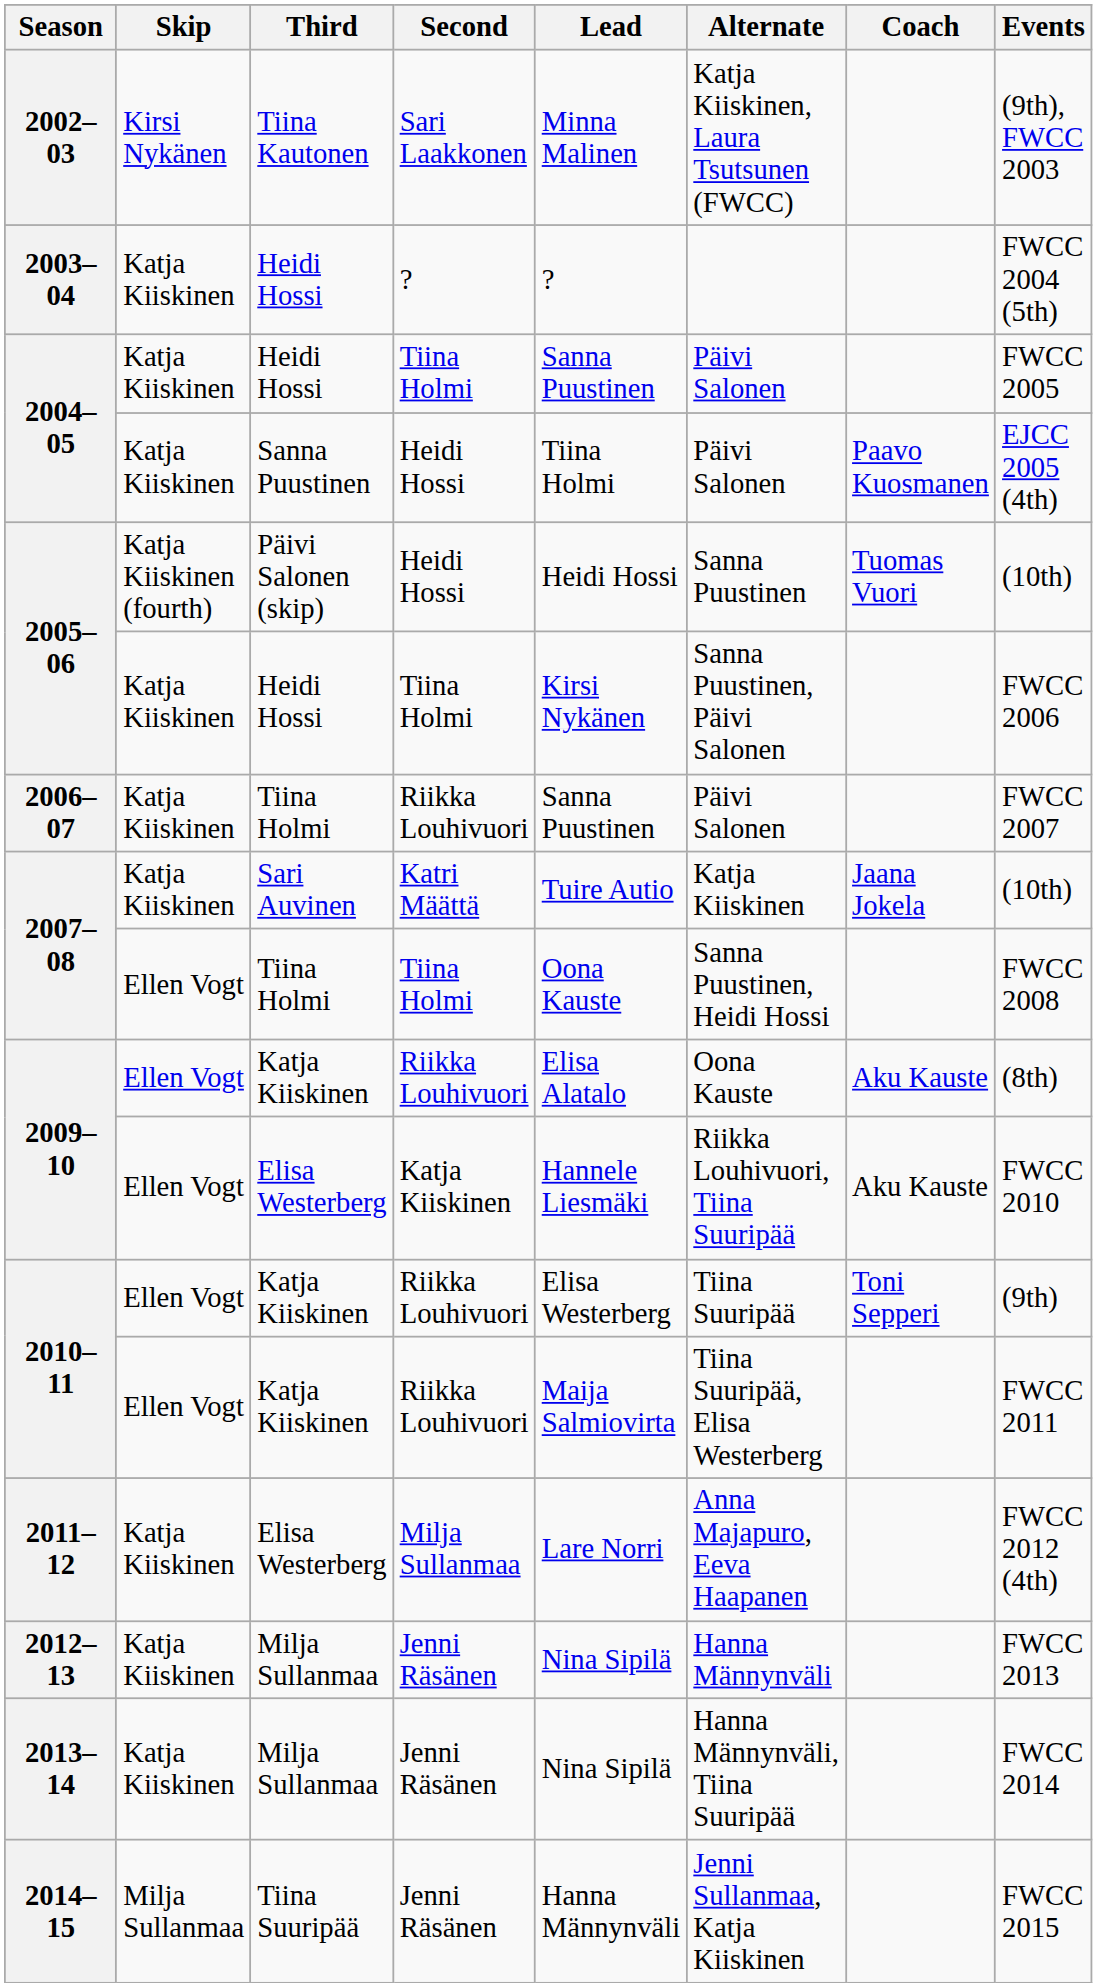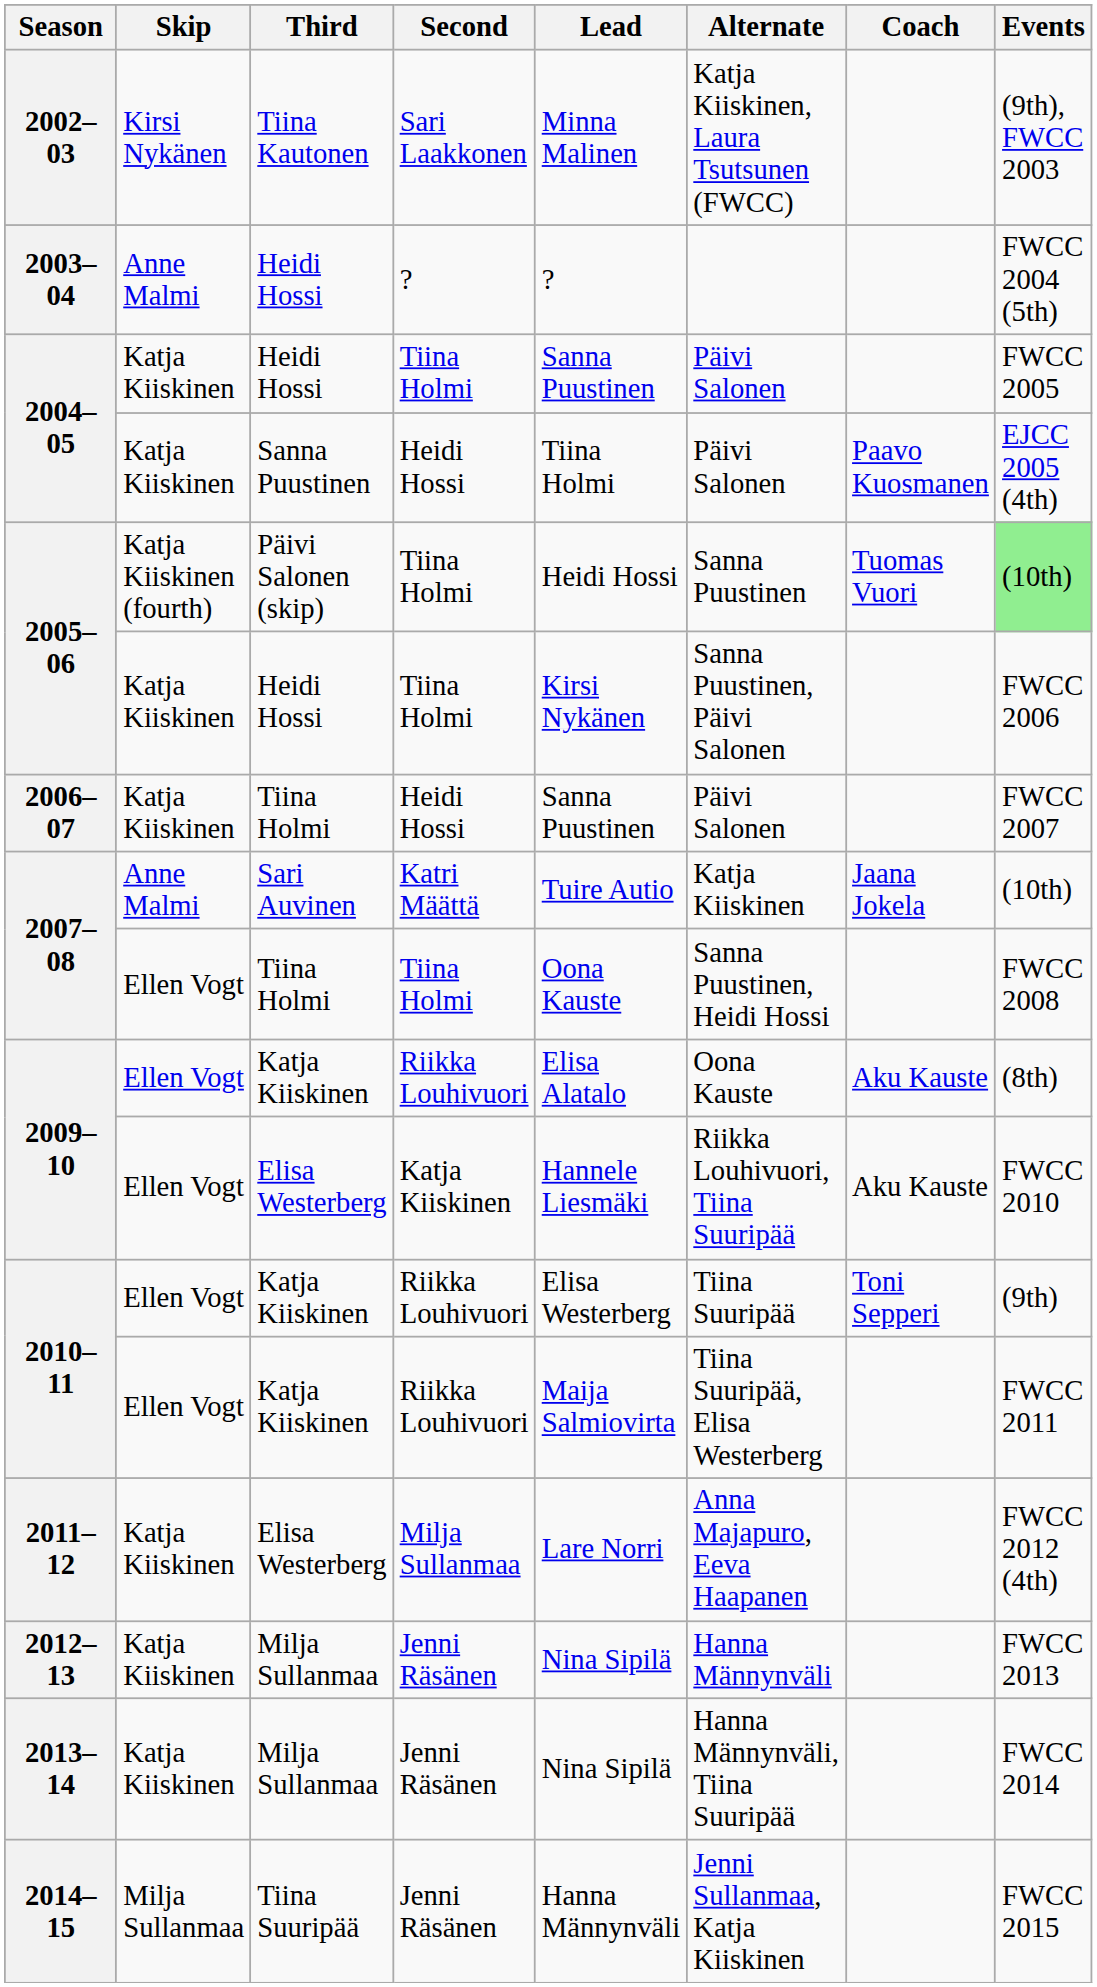 <table class="wikitable">
 <tr>
 <th scope="col" width=60>Season</th>
 <th scope="col">Skip</th>
 <th scope="col">Third</th>
 <th scope="col">Second</th>
 <th scope="col">Lead</th>
 <th scope="col">Alternate</th>
 <th scope="col">Coach</th>
 <th scope="col">Events</th>
 </tr>
 <tr>
 <th scope="row">2002–03</th>
 <td><a href='#'>Kirsi Nykänen</a></td>
 <td><a href='#'>Tiina Kautonen</a></td>
 <td><a href='#'>Sari Laakkonen</a></td>
 <td><a href='#'>Minna Malinen</a></td>
 <td>Katja Kiiskinen,<br><a href='#'>Laura Tsutsunen</a> (FWCC)</td>
 <td></td>
 <td> (9th),<br><a href='#'>FWCC</a> 2003 </td>
 </tr>
 <tr>
 <th scope="row">2003–04</th>
-<td>Katja Kiiskinen</td>
+<td><a href='#'>Anne Malmi</a></td>
 <td><a href='#'>Heidi Hossi</a></td>
 <td>?</td>
 <td>?</td>
 <td></td>
 <td></td>
 <td>FWCC 2004 (5th)</td>
 </tr>
 <tr>
 <th scope="row" rowspan=2>2004–05</th>
 <td>Katja Kiiskinen</td>
 <td>Heidi Hossi</td>
 <td><a href='#'>Tiina Holmi</a></td>
 <td><a href='#'>Sanna Puustinen</a></td>
 <td><a href='#'>Päivi Salonen</a></td>
 <td></td>
 <td>FWCC 2005 </td>
 </tr>
 <tr>
 <td>Katja Kiiskinen</td>
 <td>Sanna Puustinen</td>
 <td>Heidi Hossi</td>
 <td>Tiina Holmi</td>
 <td>Päivi Salonen</td>
 <td><a href='#'>Paavo Kuosmanen</a></td>
 <td><a href='#'>EJCC 2005</a> (4th)</td>
 </tr>
 <tr>
 <th scope="row" rowspan=2>2005–06</th>
 <td>Katja Kiiskinen (fourth)</td>
 <td>Päivi Salonen (skip)</td>
-<td>Heidi Hossi</td>
+<td>Tiina Holmi</td>
 <td>Heidi Hossi</td>
 <td>Sanna Puustinen</td>
 <td><a href='#'>Tuomas Vuori</a></td>
-<td> (10th)</td>
+<td style="background: lightgreen;"> (10th)</td>
 </tr>
 <tr>
 <td>Katja Kiiskinen</td>
 <td>Heidi Hossi</td>
 <td>Tiina Holmi</td>
 <td><a href='#'>Kirsi Nykänen</a></td>
 <td>Sanna Puustinen,<br>Päivi Salonen</td>
 <td></td>
 <td>FWCC 2006 </td>
 </tr>
 <tr>
 <th scope="row">2006–07</th>
 <td>Katja Kiiskinen</td>
 <td>Tiina Holmi</td>
-<td>Riikka Louhivuori</td>
+<td>Heidi Hossi</td>
 <td>Sanna Puustinen</td>
 <td>Päivi Salonen</td>
 <td></td>
 <td>FWCC 2007 </td>
 </tr>
 <tr>
 <th scope="row" rowspan=2>2007–08</th>
-<td>Katja Kiiskinen</td>
+<td><a href='#'>Anne Malmi</a></td>
 <td><a href='#'>Sari Auvinen</a></td>
 <td><a href='#'>Katri Määttä</a></td>
 <td><a href='#'>Tuire Autio</a></td>
 <td>Katja Kiiskinen</td>
 <td><a href='#'>Jaana Jokela</a></td>
 <td> (10th)</td>
 </tr>
 <tr>
 <td>Ellen Vogt</td>
 <td>Tiina Holmi</td>
 <td><a href='#'>Tiina Holmi</a></td>
 <td><a href='#'>Oona Kauste</a></td>
 <td>Sanna Puustinen,<br>Heidi Hossi</td>
 <td></td>
 <td>FWCC 2008 </td>
 </tr>
 <tr>
 <th scope="row" rowspan=2>2009–10</th>
 <td><a href='#'>Ellen Vogt</a></td>
 <td>Katja Kiiskinen</td>
 <td><a href='#'>Riikka Louhivuori</a></td>
 <td><a href='#'>Elisa Alatalo</a></td>
 <td>Oona Kauste</td>
 <td><a href='#'>Aku Kauste</a></td>
 <td> (8th)</td>
 </tr>
 <tr>
 <td>Ellen Vogt</td>
 <td><a href='#'>Elisa Westerberg</a></td>
 <td>Katja Kiiskinen</td>
 <td><a href='#'>Hannele Liesmäki</a></td>
 <td>Riikka Louhivuori,<br><a href='#'>Tiina Suuripää</a></td>
 <td>Aku Kauste</td>
 <td>FWCC 2010 </td>
 </tr>
 <tr>
 <th scope="row" rowspan=2>2010–11</th>
 <td>Ellen Vogt</td>
 <td>Katja Kiiskinen</td>
 <td>Riikka Louhivuori</td>
 <td>Elisa Westerberg</td>
 <td>Tiina Suuripää</td>
 <td><a href='#'>Toni Sepperi</a></td>
 <td> (9th)</td>
 </tr>
 <tr>
 <td>Ellen Vogt</td>
 <td>Katja Kiiskinen</td>
 <td>Riikka Louhivuori</td>
 <td><a href='#'>Maija Salmiovirta</a></td>
 <td>Tiina Suuripää,<br>Elisa Westerberg</td>
 <td></td>
 <td>FWCC 2011 </td>
 </tr>
 <tr>
 <th scope="row">2011–12</th>
 <td>Katja Kiiskinen</td>
 <td>Elisa Westerberg</td>
 <td><a href='#'>Milja Sullanmaa</a></td>
 <td><a href='#'>Lare Norri</a></td>
 <td><a href='#'>Anna Majapuro</a>,<br><a href='#'>Eeva Haapanen</a></td>
 <td></td>
 <td>FWCC 2012 (4th)</td>
 </tr>
 <tr>
 <th scope="row">2012–13</th>
 <td>Katja Kiiskinen</td>
 <td>Milja Sullanmaa</td>
 <td><a href='#'>Jenni Räsänen</a></td>
 <td><a href='#'>Nina Sipilä</a></td>
 <td><a href='#'>Hanna Männynväli</a></td>
 <td></td>
 <td>FWCC 2013 </td>
 </tr>
 <tr>
 <th scope="row">2013–14</th>
 <td>Katja Kiiskinen</td>
 <td>Milja Sullanmaa</td>
 <td>Jenni Räsänen</td>
 <td>Nina Sipilä</td>
 <td>Hanna Männynväli,<br>Tiina Suuripää</td>
 <td></td>
 <td>FWCC 2014 </td>
 </tr>
 <tr>
 <th scope="row">2014–15</th>
 <td>Milja Sullanmaa</td>
 <td>Tiina Suuripää</td>
 <td>Jenni Räsänen</td>
 <td>Hanna Männynväli</td>
 <td><a href='#'>Jenni Sullanmaa</a>,<br>Katja Kiiskinen</td>
 <td></td>
 <td>FWCC 2015 </td>
 </tr>
 </table>
